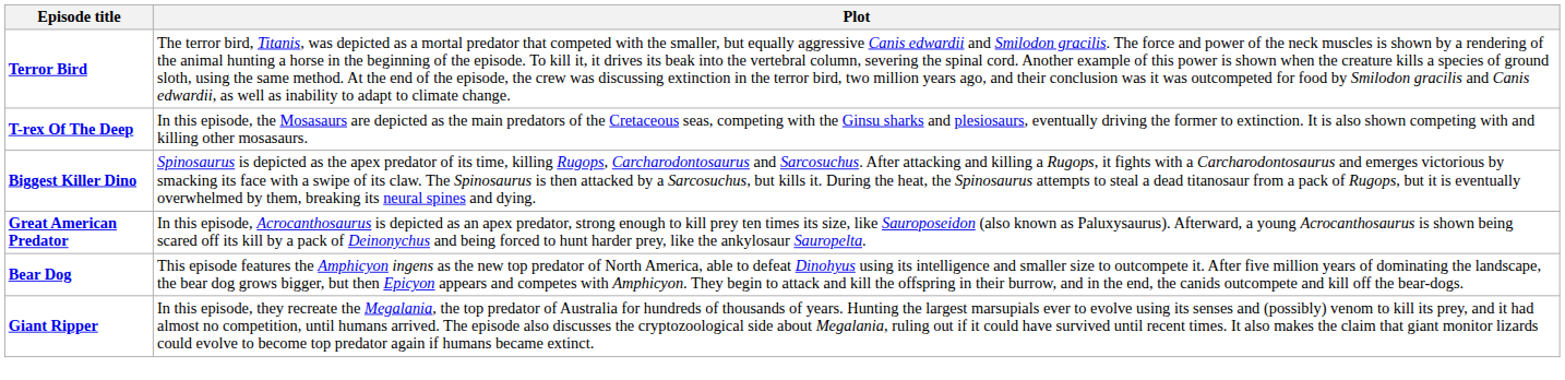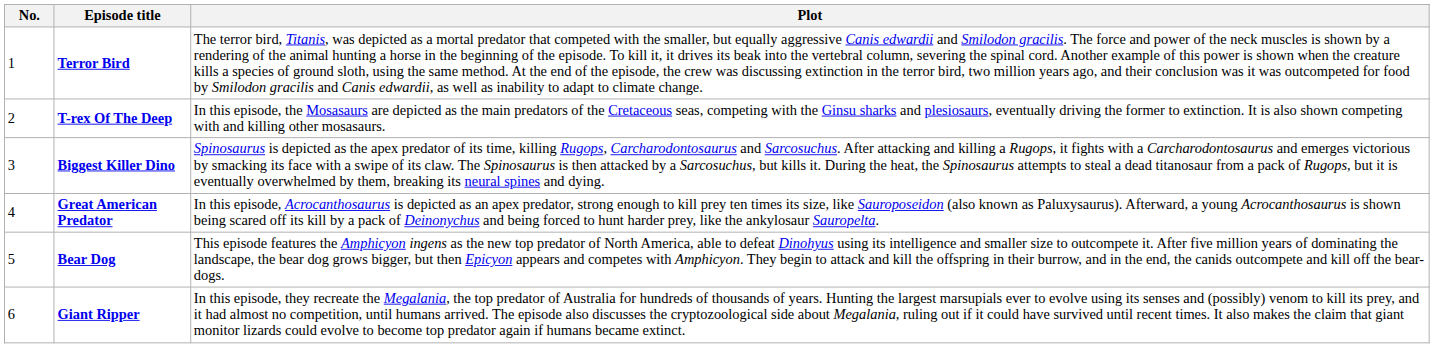 <table class="wikitable plainrowheaders" style="width:100%; margin:auto; background:#FFF; table-layout:fixed;">
 <tr>
+<th style="width:3em;">No.</th>
 <th style="width:9em;">Episode title</th>
 <th>Plot</th>
 </tr>
 <tr>
+<td>1</td>
 <td><strong><a href='#'>Terror Bird</a></strong></td>
 <td>The terror bird, <em><a href='#'>Titanis</a></em>, was depicted as a mortal predator that competed with the smaller, but equally aggressive <em><a href='#'>Canis edwardii</a></em> and <em><a href='#'>Smilodon gracilis</a></em>. The force and power of the neck muscles is shown by a rendering of the animal hunting a horse in the beginning of the episode. To kill it, it drives its beak into the vertebral column, severing the spinal cord. Another example of this power is shown when the creature kills a species of ground sloth, using the same method. At the end of the episode, the crew was discussing extinction in the terror bird, two million years ago, and their conclusion was it was outcompeted for food by <em>Smilodon gracilis</em> and <em>Canis edwardii</em>, as well as inability to adapt to climate change.</td>
 </tr>
 <tr>
+<td>2</td>
 <td><strong><a href='#'>T-rex Of The Deep</a></strong></td>
 <td>In this episode, the <a href='#'>Mosasaurs</a> are depicted as the main predators of the <a href='#'>Cretaceous</a> seas, competing with the <a href='#'>Ginsu sharks</a> and <a href='#'>plesiosaurs</a>, eventually driving the former to extinction. It is also shown competing with and killing other mosasaurs.</td>
 </tr>
 <tr>
+<td>3</td>
 <td><strong><a href='#'>Biggest Killer Dino</a></strong></td>
 <td><em><a href='#'>Spinosaurus</a></em> is depicted as the apex predator of its time, killing <em><a href='#'>Rugops</a></em>, <em><a href='#'>Carcharodontosaurus</a></em> and <em><a href='#'>Sarcosuchus</a></em>. After attacking and killing a <em>Rugops</em>, it fights with a <em>Carcharodontosaurus</em> and emerges victorious by smacking its face with a swipe of its claw. The <em>Spinosaurus</em> is then attacked by a <em>Sarcosuchus</em>, but kills it. During the heat, the <em>Spinosaurus</em> attempts to steal a dead titanosaur from a pack of <em>Rugops</em>, but it is eventually overwhelmed by them, breaking its <a href='#'>neural spines</a> and dying.</td>
 </tr>
 <tr>
+<td>4</td>
 <td><strong><a href='#'>Great American Predator</a></strong></td>
 <td>In this episode, <em><a href='#'>Acrocanthosaurus</a></em> is depicted as an apex predator, strong enough to kill prey ten times its size, like <em><a href='#'>Sauroposeidon</a></em> (also known as Paluxysaurus). Afterward, a young <em>Acrocanthosaurus</em> is shown being scared off its kill by a pack of <em><a href='#'>Deinonychus</a></em> and being forced to hunt harder prey, like the ankylosaur <em><a href='#'>Sauropelta</a></em>.</td>
 </tr>
 <tr>
+<td>5</td>
 <td><strong><a href='#'>Bear Dog</a></strong></td>
 <td>This episode features the <em><a href='#'>Amphicyon</a> ingens</em> as the new top predator of North America, able to defeat <em><a href='#'>Dinohyus</a></em> using its intelligence and smaller size to outcompete it. After five million years of dominating the landscape, the bear dog grows bigger, but then <em><a href='#'>Epicyon</a></em> appears and competes with <em>Amphicyon</em>. They begin to attack and kill the offspring in their burrow, and in the end, the canids outcompete and kill off the bear-dogs.</td>
 </tr>
 <tr>
+<td>6</td>
 <td><strong><a href='#'>Giant Ripper</a></strong></td>
 <td>In this episode, they recreate the <em><a href='#'>Megalania</a></em>, the top predator of Australia for hundreds of thousands of years. Hunting the largest marsupials ever to evolve using its senses and (possibly) venom to kill its prey, and it had almost no competition, until humans arrived. The episode also discusses the cryptozoological side about <em>Megalania</em>, ruling out if it could have survived until recent times. It also makes the claim that giant monitor lizards could evolve to become top predator again if humans became extinct.</td>
 </tr>
 </table>
